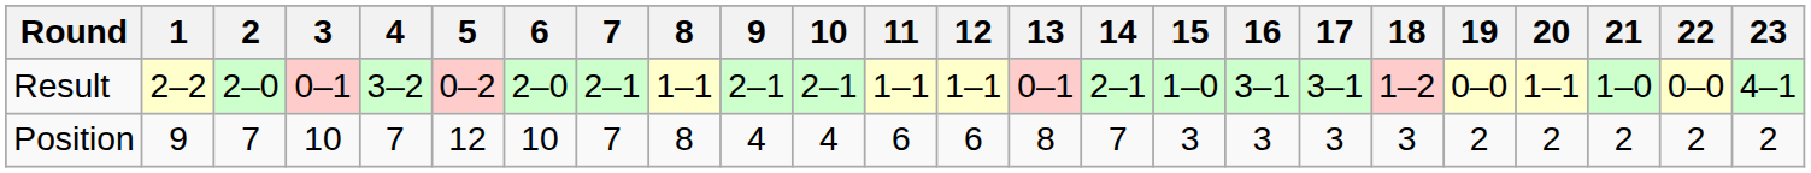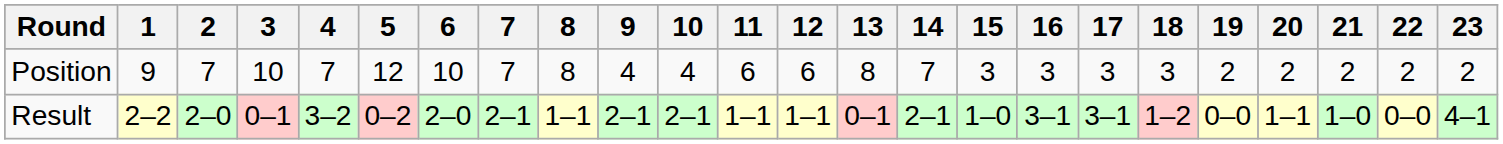 <table class="wikitable">
 <tr>
 <th>Round</th>
 <th>1</th>
 <th>2</th>
 <th>3</th>
 <th>4</th>
 <th>5</th>
 <th>6</th>
 <th>7</th>
 <th>8</th>
 <th>9</th>
 <th>10</th>
 <th>11</th>
 <th>12</th>
 <th>13</th>
 <th>14</th>
 <th>15</th>
 <th>16</th>
 <th>17</th>
 <th>18</th>
 <th>19</th>
 <th>20</th>
 <th>21</th>
 <th>22</th>
 <th>23</th>
 </tr>
 <tr>
+<td>Position</td>
+<td align="center">9</td>
+<td align="center">7</td>
+<td align="center">10</td>
+<td align="center">7</td>
+<td align="center">12</td>
+<td align="center">10</td>
+<td align="center">7</td>
+<td align="center">8</td>
+<td align="center">4</td>
+<td align="center">4</td>
+<td align="center">6</td>
+<td align="center">6</td>
+<td align="center">8</td>
+<td align="center">7</td>
+<td align="center">3</td>
+<td align="center">3</td>
+<td align="center">3</td>
+<td align="center">3</td>
+<td align="center">2</td>
+<td align="center">2</td>
+<td align="center">2</td>
+<td align="center">2</td>
+<td align="center">2</td>
+</tr>
+<tr>
 <td>Result</td>
 <td bgcolor="#FFFFCC">2–2</td>
 <td bgcolor="#CCFFCC">2–0</td>
 <td bgcolor="#FFCCCC">0–1</td>
 <td bgcolor="#CCFFCC">3–2</td>
 <td bgcolor="#FFCCCC">0–2</td>
 <td bgcolor="#CCFFCC">2–0</td>
 <td bgcolor="#CCFFCC">2–1</td>
 <td bgcolor="#FFFFCC">1–1</td>
 <td bgcolor="#CCFFCC">2–1</td>
 <td bgcolor="#CCFFCC">2–1</td>
 <td bgcolor="#FFFFCC">1–1</td>
 <td bgcolor="#FFFFCC">1–1</td>
 <td bgcolor="#FFCCCC">0–1</td>
 <td bgcolor="#CCFFCC">2–1</td>
 <td bgcolor="#CCFFCC">1–0</td>
 <td bgcolor="#CCFFCC">3–1</td>
 <td bgcolor="#CCFFCC">3–1</td>
 <td bgcolor="#FFCCCC">1–2</td>
 <td bgcolor="#FFFFCC">0–0</td>
 <td bgcolor="#FFFFCC">1–1</td>
 <td bgcolor="#CCFFCC">1–0</td>
 <td bgcolor="#FFFFCC">0–0</td>
 <td bgcolor="#CCFFCC">4–1</td>
 </tr>
-<tr>
-<td>Position</td>
-<td align="center">9</td>
-<td align="center">7</td>
-<td align="center">10</td>
-<td align="center">7</td>
-<td align="center">12</td>
-<td align="center">10</td>
-<td align="center">7</td>
-<td align="center">8</td>
-<td align="center">4</td>
-<td align="center">4</td>
-<td align="center">6</td>
-<td align="center">6</td>
-<td align="center">8</td>
-<td align="center">7</td>
-<td align="center">3</td>
-<td align="center">3</td>
-<td align="center">3</td>
-<td align="center">3</td>
-<td align="center">2</td>
-<td align="center">2</td>
-<td align="center">2</td>
-<td align="center">2</td>
-<td align="center">2</td>
-</tr>
 </table>
